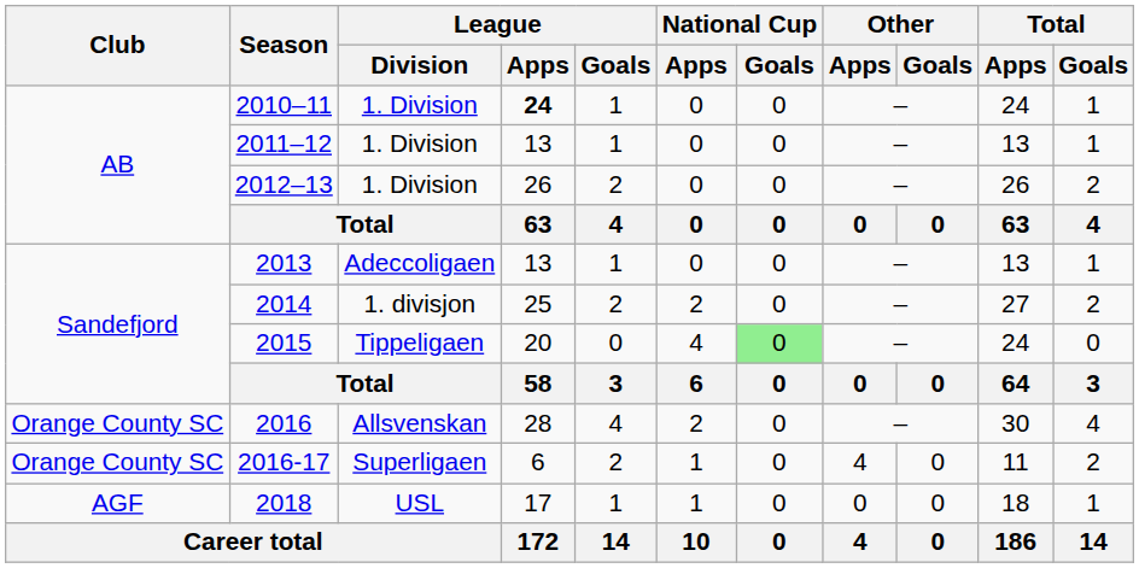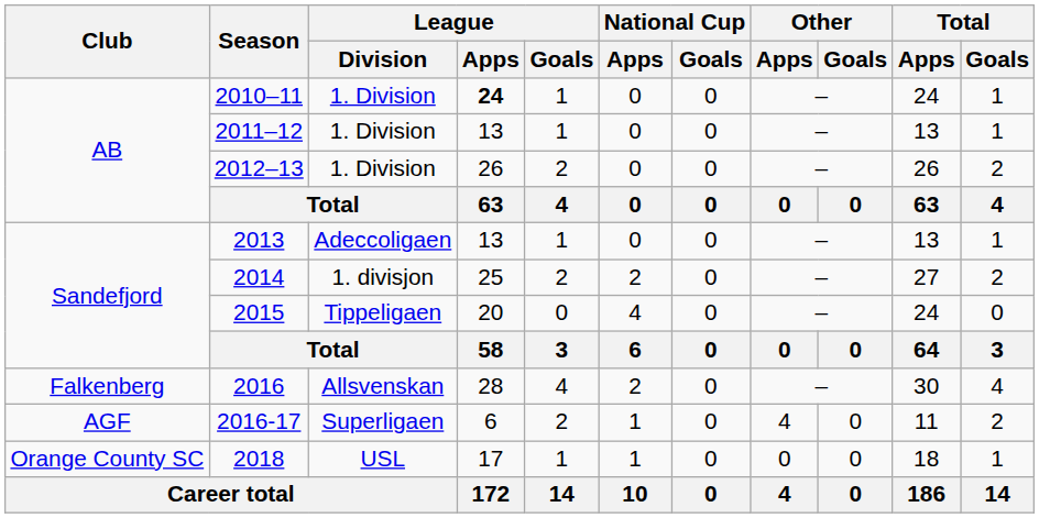 <table class="wikitable" style="text-align: center;">
 <tr>
 <th rowspan=2>Club</th>
 <th rowspan=2>Season</th>
 <th colspan=3>League</th>
 <th colspan=2>National Cup</th>
 <th colspan=2>Other</th>
 <th colspan=2>Total</th>
 </tr>
 <tr>
 <th>Division</th>
 <th>Apps</th>
 <th>Goals</th>
 <th>Apps</th>
 <th>Goals</th>
 <th>Apps</th>
 <th>Goals</th>
 <th>Apps</th>
 <th>Goals</th>
 </tr>
 <tr>
 <td rowspan=4><a href='#'>AB</a></td>
 <td><a href='#'>2010–11</a></td>
 <td><a href='#'>1. Division</a></td>
 <td><strong>24</strong></td>
 <td>1</td>
 <td>0</td>
 <td>0</td>
 <td colspan=2>–</td>
 <td>24</td>
 <td>1</td>
 </tr>
 <tr>
 <td><a href='#'>2011–12</a></td>
 <td>1. Division</td>
 <td>13</td>
 <td>1</td>
 <td>0</td>
 <td>0</td>
 <td colspan=2>–</td>
 <td>13</td>
 <td>1</td>
 </tr>
 <tr>
 <td><a href='#'>2012–13</a></td>
 <td>1. Division</td>
 <td>26</td>
 <td>2</td>
 <td>0</td>
 <td>0</td>
 <td colspan=2>–</td>
 <td>26</td>
 <td>2</td>
 </tr>
 <tr>
 <th colspan=2>Total</th>
 <th>63</th>
 <th>4</th>
 <th>0</th>
 <th>0</th>
 <th>0</th>
 <th>0</th>
 <th>63</th>
 <th>4</th>
 </tr>
 <tr>
 <td rowspan=4><a href='#'>Sandefjord</a></td>
 <td><a href='#'>2013</a></td>
 <td><a href='#'>Adeccoligaen</a></td>
 <td>13</td>
 <td>1</td>
 <td>0</td>
 <td>0</td>
 <td colspan=2>–</td>
 <td>13</td>
 <td>1</td>
 </tr>
 <tr>
 <td><a href='#'>2014</a></td>
 <td>1. divisjon</td>
 <td>25</td>
 <td>2</td>
 <td>2</td>
 <td>0</td>
 <td colspan=2>–</td>
 <td>27</td>
 <td>2</td>
 </tr>
 <tr>
 <td><a href='#'>2015</a></td>
 <td><a href='#'>Tippeligaen</a></td>
 <td>20</td>
 <td>0</td>
 <td>4</td>
-<td style="background: lightgreen;">0</td>
+<td>0</td>
 <td colspan=2>–</td>
 <td>24</td>
 <td>0</td>
 </tr>
 <tr>
 <th colspan=2>Total</th>
 <th>58</th>
 <th>3</th>
 <th>6</th>
 <th>0</th>
 <th>0</th>
 <th>0</th>
 <th>64</th>
 <th>3</th>
 </tr>
 <tr>
-<td><a href='#'>Orange County SC</a></td>
+<td><a href='#'>Falkenberg</a></td>
 <td><a href='#'>2016</a></td>
 <td><a href='#'>Allsvenskan</a></td>
 <td>28</td>
 <td>4</td>
 <td>2</td>
 <td>0</td>
 <td colspan=2>–</td>
 <td>30</td>
 <td>4</td>
 </tr>
 <tr>
-<td><a href='#'>Orange County SC</a></td>
+<td><a href='#'>AGF</a></td>
 <td><a href='#'>2016-17</a></td>
 <td><a href='#'>Superligaen</a></td>
 <td>6</td>
 <td>2</td>
 <td>1</td>
 <td>0</td>
 <td>4</td>
 <td>0</td>
 <td>11</td>
 <td>2</td>
 </tr>
 <tr>
-<td><a href='#'>AGF</a></td>
+<td><a href='#'>Orange County SC</a></td>
 <td><a href='#'>2018</a></td>
 <td><a href='#'>USL</a></td>
 <td>17</td>
 <td>1</td>
 <td>1</td>
 <td>0</td>
 <td>0</td>
 <td>0</td>
 <td>18</td>
 <td>1</td>
 </tr>
 <tr>
 <th colspan=3>Career total</th>
 <th>172</th>
 <th>14</th>
 <th>10</th>
 <th>0</th>
 <th>4</th>
 <th>0</th>
 <th>186</th>
 <th>14</th>
 </tr>
 </table>
